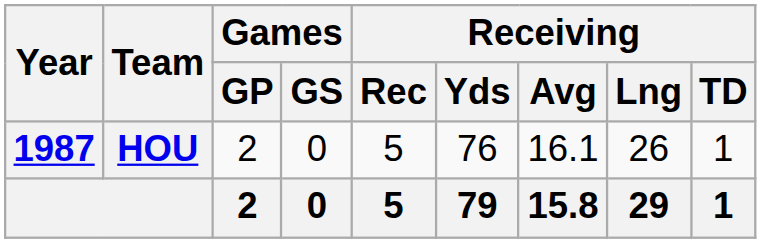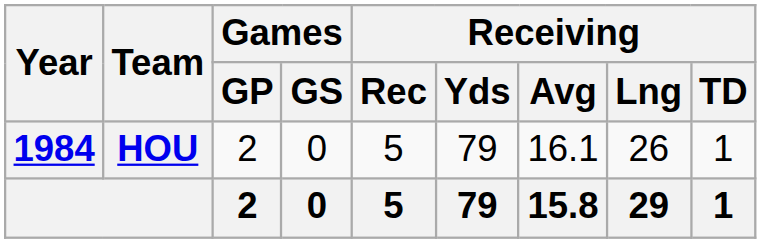 <table class="wikitable" style="text-align:center">
 <tr>
 <th rowspan="2">Year</th>
 <th rowspan="2">Team</th>
 <th colspan="2">Games</th>
 <th colspan="5">Receiving</th>
 </tr>
 <tr>
 <th>GP</th>
 <th>GS</th>
 <th>Rec</th>
 <th>Yds</th>
 <th>Avg</th>
 <th>Lng</th>
 <th>TD</th>
 </tr>
 <tr>
-<th><a href='#'>1987</a></th>
+<th><a href='#'>1984</a></th>
 <th><a href='#'>HOU</a></th>
 <td>2</td>
 <td>0</td>
 <td>5</td>
-<td>76</td>
+<td>79</td>
 <td>16.1</td>
 <td>26</td>
 <td>1</td>
 </tr>
 <tr>
 <th colspan="2"></th>
 <th>2</th>
 <th>0</th>
 <th>5</th>
 <th>79</th>
 <th>15.8</th>
 <th>29</th>
 <th>1</th>
 </tr>
 </table>
